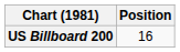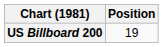 <table class="wikitable plainrowheaders" style="text-align:center">
 <tr>
 <th scope="col">Chart (1981)</th>
 <th scope="col">Position</th>
 </tr>
 <tr>
 <th scope="row">US <em>Billboard</em> 200</th>
-<td>16</td>
+<td>19</td>
 </tr>
 </table>
